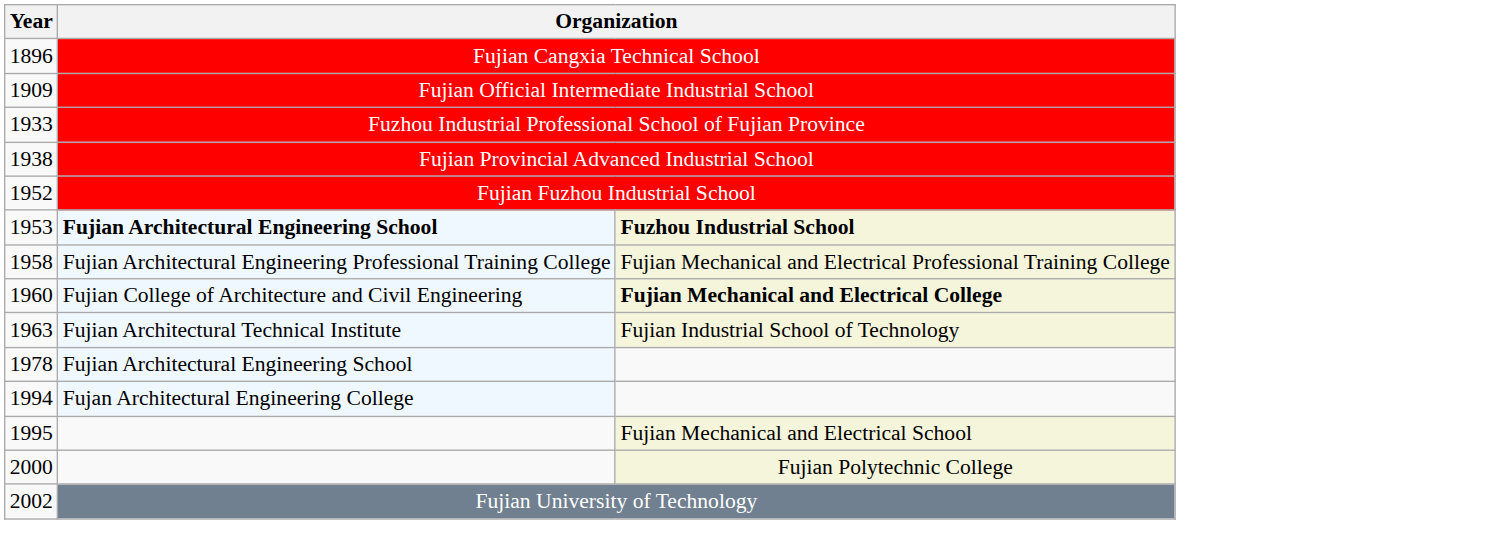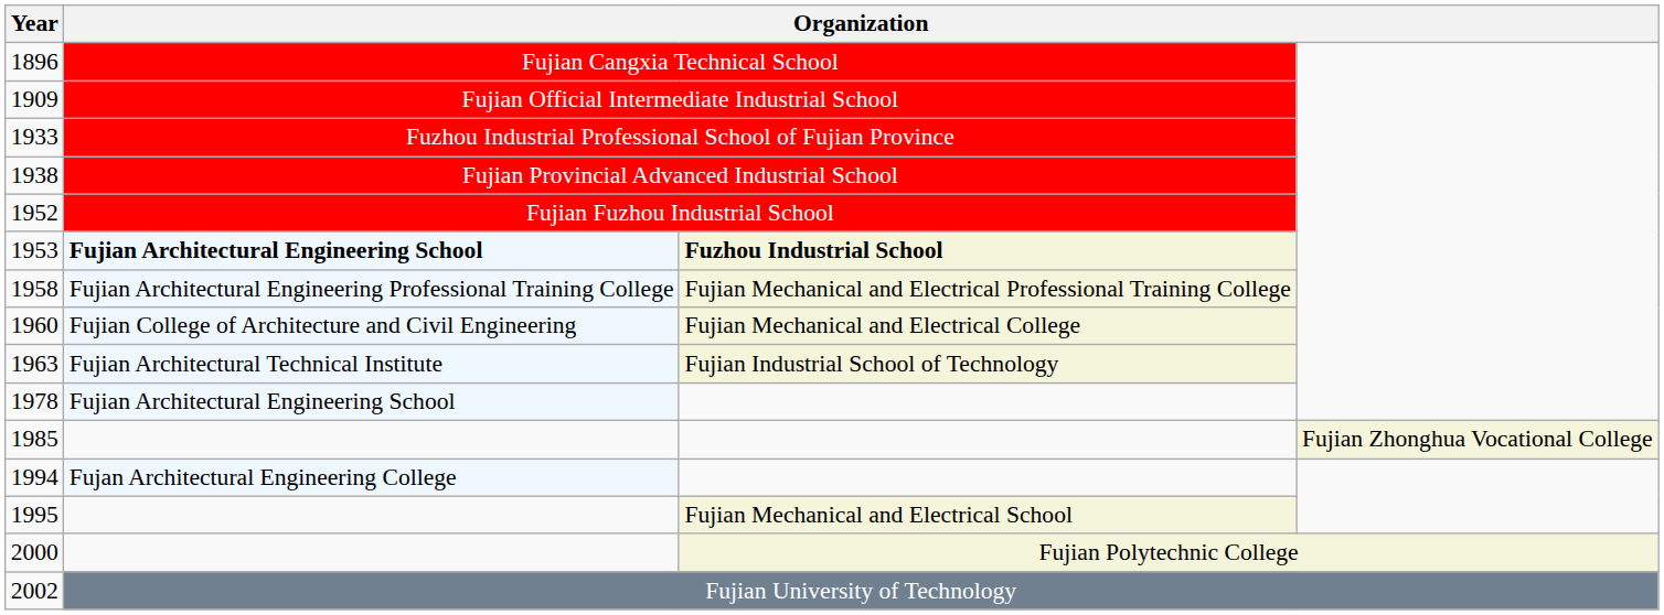 <table class="wikitable">
 <tr>
 <th>Year</th>
 <th rowspan="1" colspan="3">Organization</th>
 </tr>
 <tr>
 <td>1896</td>
 <td rowspan="1" colspan="2" align="center" style="background:red; color:white">Fujian Cangxia Technical School</td>
 </tr>
 <tr>
 <td>1909</td>
 <td rowspan="1" colspan="2" align="center" style="background:red; color:white">Fujian Official Intermediate Industrial School</td>
 </tr>
 <tr>
 <td>1933</td>
 <td rowspan="1" colspan="2" align="center" style="background:red; color:white">Fuzhou Industrial Professional School of Fujian Province</td>
 </tr>
 <tr>
 <td>1938</td>
 <td rowspan="1" colspan="2" align="center" style="background:red; color:white">Fujian Provincial Advanced Industrial School</td>
 </tr>
 <tr>
 <td>1952</td>
 <td rowspan="1" colspan="2" align="center" style="background:red; color:white">Fujian Fuzhou Industrial School</td>
 </tr>
 <tr>
 <td>1953</td>
 <td style="background:#F0F8FF; color:black"><strong>Fujian Architectural Engineering School</strong></td>
 <td style="background:#F5F5DC; color:black"><strong>Fuzhou Industrial School</strong></td>
 </tr>
 <tr>
 <td>1958</td>
 <td style="background:#F0F8FF; color:black">Fujian Architectural Engineering Professional Training College</td>
 <td style="background:#F5F5DC; color:black">Fujian Mechanical and Electrical Professional Training College</td>
 </tr>
 <tr>
 <td>1960</td>
 <td style="background:#F0F8FF; color:black">Fujian College of Architecture and Civil Engineering</td>
-<td style="background:#F5F5DC; color:black"><strong>Fujian Mechanical and Electrical College</strong></td>
+<td style="background:#F5F5DC; color:black">Fujian Mechanical and Electrical College</td>
 </tr>
 <tr>
 <td>1963</td>
 <td style="background:#F0F8FF; color:black">Fujian Architectural Technical Institute</td>
 <td style="background:#F5F5DC; color:black">Fujian Industrial School of Technology</td>
 </tr>
 <tr>
 <td>1978</td>
 <td style="background:#F0F8FF; color:black">Fujian Architectural Engineering School</td>
 <td></td>
+</tr>
+<tr>
+<td>1985</td>
+<td></td>
+<td></td>
+<td style="background:#F5F5DC; color:black">Fujian Zhonghua Vocational College</td>
 </tr>
 <tr>
 <td>1994</td>
 <td style="background:#F0F8FF; color:black">Fujan Architectural Engineering College</td>
 <td></td>
 </tr>
 <tr>
 <td>1995</td>
 <td></td>
 <td style="background:#F5F5DC; color:black">Fujian Mechanical and Electrical School</td>
 </tr>
 <tr>
 <td>2000</td>
 <td></td>
 <td rowspan="1" colspan="2" align="center" style="background:#F5F5DC; color:black">Fujian Polytechnic College</td>
 </tr>
 <tr>
 <td>2002</td>
 <td rowspan="1" colspan="3" align="center" style="background:#708090; color:white">Fujian University of Technology</td>
 </tr>
 </table>
